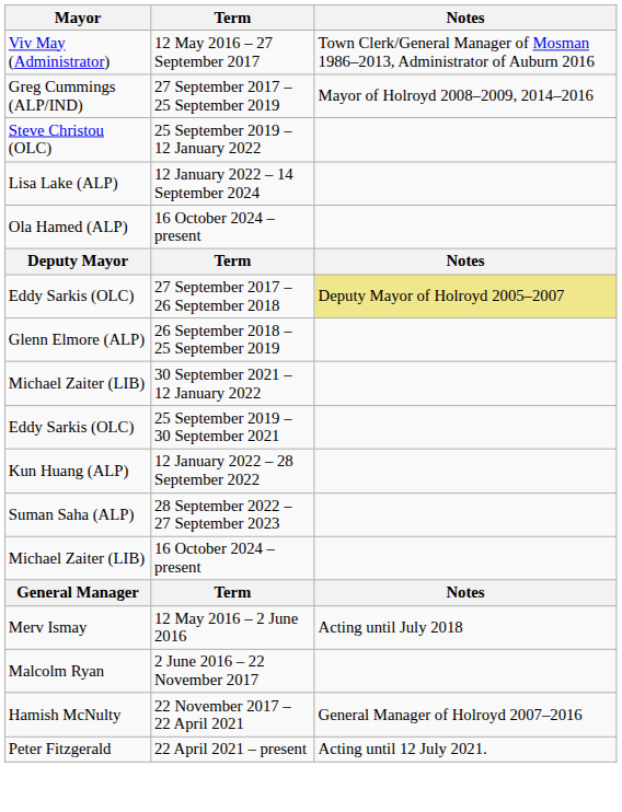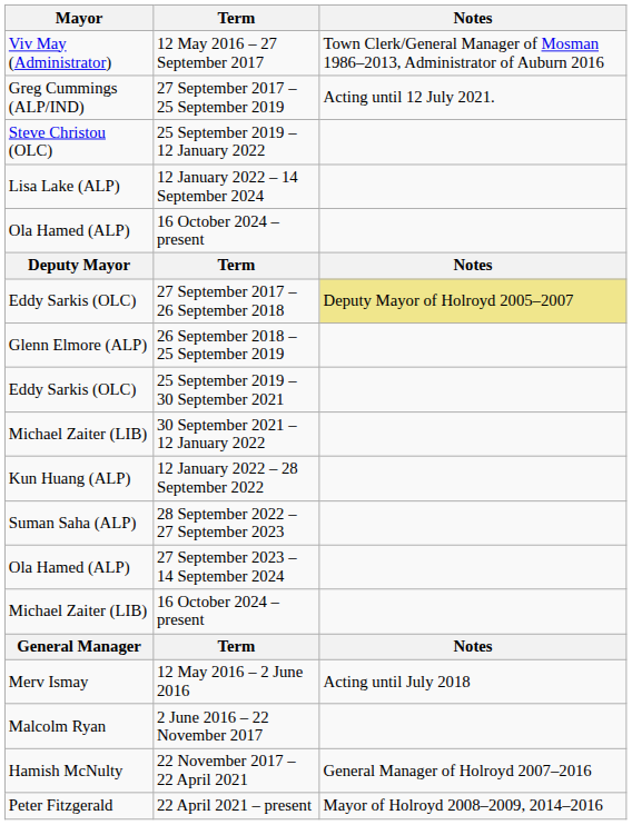 <table class="wikitable">
 <tr>
 <th>Mayor</th>
 <th>Term</th>
 <th>Notes</th>
 </tr>
 <tr>
 <td><a href='#'>Viv May</a>  (<a href='#'>Administrator</a>)</td>
 <td>12 May 2016 – 27 September 2017</td>
 <td>Town Clerk/General Manager of <a href='#'>Mosman</a> 1986–2013, Administrator of Auburn 2016</td>
 </tr>
 <tr>
 <td>Greg Cummings (ALP/IND)</td>
 <td>27 September 2017 – 25 September 2019</td>
-<td>Mayor of Holroyd 2008–2009, 2014–2016</td>
+<td> Acting until 12 July 2021.</td>
 </tr>
 <tr>
 <td><a href='#'>Steve Christou</a> (OLC)</td>
 <td>25 September 2019 – 12 January 2022</td>
 <td></td>
 </tr>
 <tr>
 <td>Lisa Lake (ALP)</td>
 <td>12 January 2022 – 14 September 2024</td>
 <td></td>
 </tr>
 <tr>
 <td>Ola  Hamed (ALP)</td>
 <td>16 October 2024 – present</td>
 <td></td>
 </tr>
 <tr>
 <th>Deputy Mayor</th>
 <th>Term</th>
 <th>Notes</th>
 </tr>
 <tr>
 <td>Eddy Sarkis (OLC)</td>
 <td>27 September 2017 – 26 September 2018</td>
 <td style="background: khaki;">Deputy Mayor of Holroyd 2005–2007</td>
 </tr>
 <tr>
 <td>Glenn Elmore (ALP)</td>
 <td>26 September 2018 – 25 September 2019</td>
 <td></td>
 </tr>
 <tr>
-<td>Michael Zaiter (LIB)</td>
-<td>30 September 2021 – 12 January 2022</td>
+<td>Eddy Sarkis (OLC)</td>
+<td>25 September 2019 – 30 September 2021</td>
 <td></td>
 </tr>
 <tr>
-<td>Eddy Sarkis (OLC)</td>
-<td>25 September 2019 – 30 September 2021</td>
+<td>Michael Zaiter (LIB)</td>
+<td>30 September 2021 – 12 January 2022</td>
 <td></td>
 </tr>
 <tr>
 <td>Kun Huang (ALP)</td>
 <td>12 January 2022 – 28 September 2022</td>
 <td></td>
 </tr>
 <tr>
 <td>Suman Saha (ALP)</td>
 <td>28 September 2022 – 27 September 2023</td>
+<td></td>
+</tr>
+<tr>
+<td>Ola Hamed (ALP)</td>
+<td>27 September 2023 – 14 September 2024</td>
 <td></td>
 </tr>
 <tr>
 <td>Michael Zaiter (LIB)</td>
 <td>16 October 2024 – present</td>
 <td></td>
 </tr>
 <tr>
 <th>General Manager</th>
 <th>Term</th>
 <th>Notes</th>
 </tr>
 <tr>
 <td>Merv Ismay</td>
 <td>12 May 2016 – 2 June 2016</td>
 <td>Acting until July 2018</td>
 </tr>
 <tr>
 <td>Malcolm Ryan</td>
 <td>2 June 2016 – 22 November 2017</td>
 <td></td>
 </tr>
 <tr>
 <td>Hamish McNulty</td>
 <td>22 November 2017 – 22 April 2021</td>
 <td>General Manager of Holroyd 2007–2016</td>
 </tr>
 <tr>
 <td>Peter Fitzgerald</td>
 <td>22 April 2021 – present</td>
-<td> Acting until 12 July 2021.</td>
+<td>Mayor of Holroyd 2008–2009, 2014–2016</td>
 </tr>
 </table>
